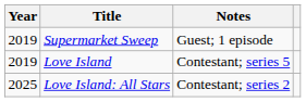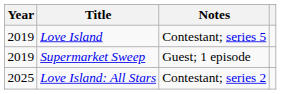 <table class="wikitable">
 <tr>
 <th>Year</th>
 <th>Title</th>
 <th>Notes</th>
 <th></th>
 </tr>
 <tr>
 <td>2019</td>
-<td><em><a href='#'>Supermarket Sweep</a></em></td>
-<td>Guest; 1 episode</td>
+<td><em><a href='#'>Love Island</a></em></td>
+<td>Contestant; <a href='#'>series 5</a></td>
 <td align="center"></td>
 </tr>
 <tr>
 <td>2019</td>
-<td><em><a href='#'>Love Island</a></em></td>
-<td>Contestant; <a href='#'>series 5</a></td>
+<td><em><a href='#'>Supermarket Sweep</a></em></td>
+<td>Guest; 1 episode</td>
 <td align="center"></td>
 </tr>
 <tr>
 <td>2025</td>
 <td><em><a href='#'>Love Island: All Stars</a></em></td>
 <td>Contestant; <a href='#'>series 2</a></td>
 <td align="center"></td>
 </tr>
 </table>
